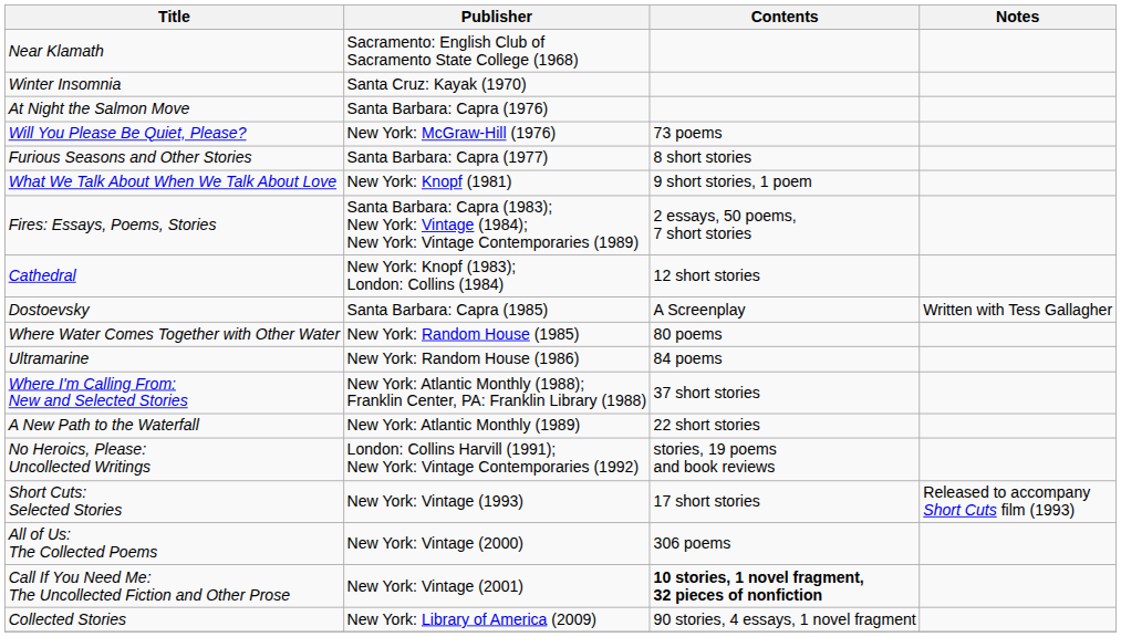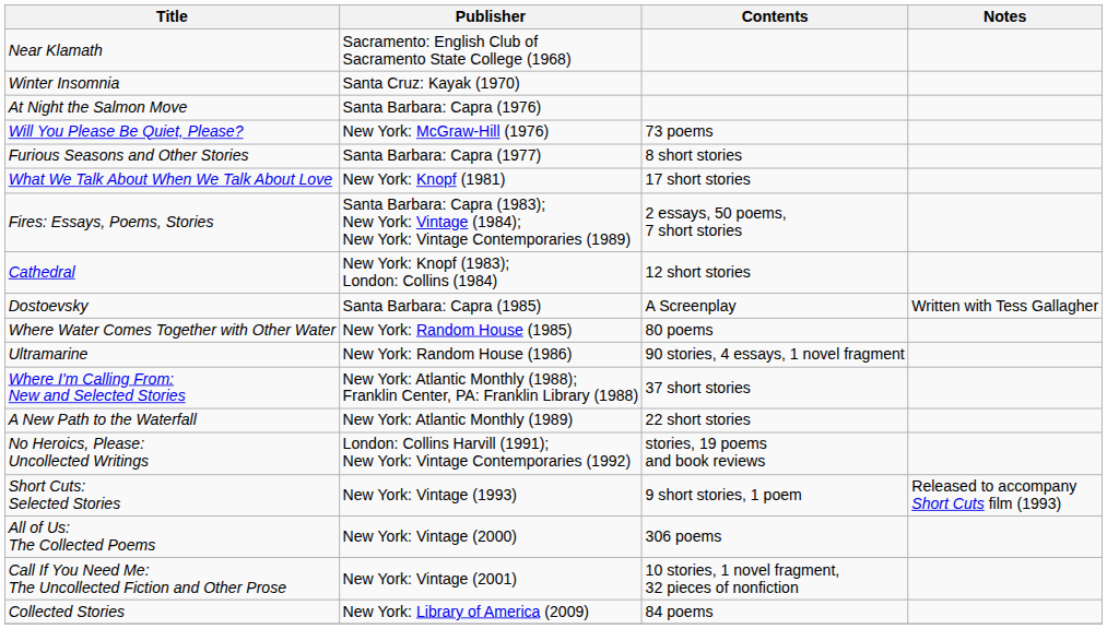 <table class="wikitable">
 <tr>
 <th>Title</th>
 <th>Publisher</th>
 <th>Contents</th>
 <th>Notes</th>
 </tr>
 <tr>
 <td><em>Near Klamath</em></td>
 <td>Sacramento: English Club of<br>Sacramento State College (1968)</td>
 <td></td>
 <td></td>
 </tr>
 <tr>
 <td><em>Winter Insomnia</em></td>
 <td>Santa Cruz: Kayak (1970)</td>
 <td></td>
 <td></td>
 </tr>
 <tr>
 <td><em>At Night the Salmon Move</em></td>
 <td>Santa Barbara: Capra (1976)</td>
 <td></td>
 <td></td>
 </tr>
 <tr>
 <td><em><a href='#'>Will You Please Be Quiet, Please?</a></em></td>
 <td>New York: <a href='#'>McGraw-Hill</a> (1976)</td>
 <td>73 poems</td>
 <td></td>
 </tr>
 <tr>
 <td><em>Furious Seasons and Other Stories</em></td>
 <td>Santa Barbara: Capra (1977)</td>
 <td>8 short stories</td>
 <td></td>
 </tr>
 <tr>
 <td><em><a href='#'>What We Talk About When We Talk About Love</a></em></td>
 <td>New York: <a href='#'>Knopf</a> (1981)</td>
-<td>9 short stories, 1 poem</td>
+<td>17 short stories</td>
 <td></td>
 </tr>
 <tr>
 <td><em>Fires: Essays, Poems, Stories</em></td>
 <td>Santa Barbara: Capra (1983);<br>New York: <a href='#'>Vintage</a> (1984);<br> New York: Vintage Contemporaries (1989)</td>
 <td>2 essays, 50 poems,<br>7 short stories</td>
 <td></td>
 </tr>
 <tr>
 <td><em><a href='#'>Cathedral</a></em></td>
 <td>New York: Knopf (1983);<br>London: Collins (1984)</td>
 <td>12 short stories</td>
 <td></td>
 </tr>
 <tr>
 <td><em>Dostoevsky</em></td>
 <td>Santa Barbara: Capra (1985)</td>
 <td>A Screenplay</td>
 <td>Written with Tess Gallagher</td>
 </tr>
 <tr>
 <td><em>Where Water Comes Together with Other Water</em></td>
 <td>New York: <a href='#'>Random House</a> (1985)</td>
 <td>80 poems</td>
 <td></td>
 </tr>
 <tr>
 <td><em>Ultramarine</em></td>
 <td>New York: Random House (1986)</td>
-<td>84 poems</td>
+<td>90 stories, 4 essays, 1 novel fragment</td>
 <td></td>
 </tr>
 <tr>
 <td><em><a href='#'>Where I'm Calling From:<br>New and Selected Stories</a></em></td>
 <td>New York: Atlantic Monthly (1988);<br> Franklin Center, PA: Franklin Library (1988)</td>
 <td>37 short stories</td>
 <td></td>
 </tr>
 <tr>
 <td><em>A New Path to the Waterfall</em></td>
 <td>New York: Atlantic Monthly (1989)</td>
 <td>22 short stories</td>
 <td></td>
 </tr>
 <tr>
 <td><em>No Heroics, Please:<br>Uncollected Writings</em></td>
 <td>London: Collins Harvill (1991);<br> New York: Vintage Contemporaries (1992)</td>
 <td>stories, 19 poems<br>and book reviews</td>
 <td></td>
 </tr>
 <tr>
 <td><em>Short Cuts:<br>Selected Stories</em></td>
 <td>New York: Vintage (1993)</td>
-<td>17 short stories</td>
+<td>9 short stories, 1 poem</td>
 <td>Released to accompany<br><em><a href='#'>Short Cuts</a></em> film (1993)</td>
 </tr>
 <tr>
 <td><em>All of Us:<br>The Collected Poems</em></td>
 <td>New York: Vintage (2000)</td>
 <td>306 poems</td>
 <td></td>
 </tr>
 <tr>
 <td><em>Call If You Need Me:<br>The Uncollected Fiction and Other Prose</em></td>
 <td>New York: Vintage (2001)</td>
-<td><strong>10 stories, 1 novel fragment,<br>32 pieces of nonfiction</strong></td>
+<td>10 stories, 1 novel fragment,<br>32 pieces of nonfiction</td>
 <td></td>
 </tr>
 <tr>
 <td><em>Collected Stories</em></td>
 <td>New York: <a href='#'>Library of America</a> (2009)</td>
-<td>90 stories, 4 essays, 1 novel fragment</td>
+<td>84 poems</td>
 <td></td>
 </tr>
 <tr>
 </tr>
 </table>
